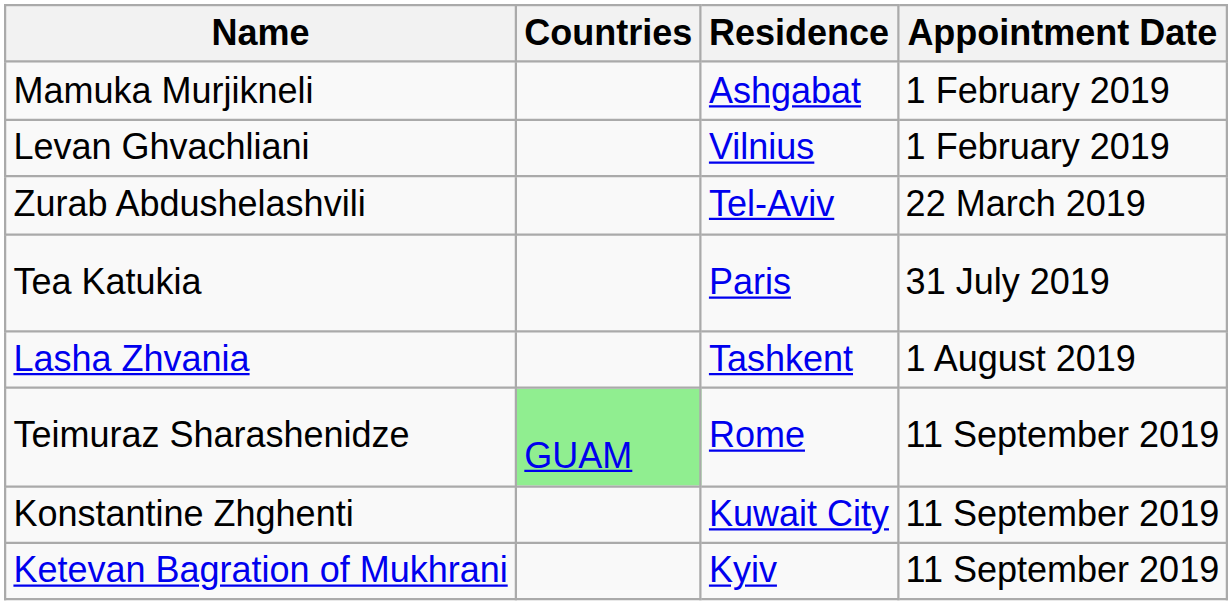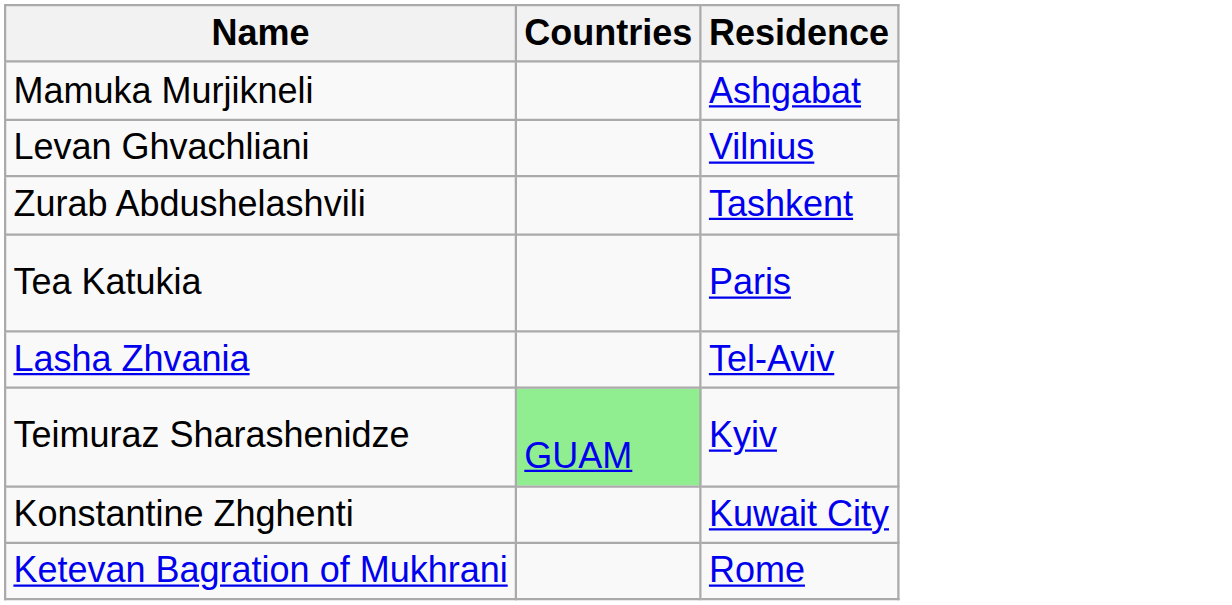 <table class="wikitable">
 <tr>
 <th>Name</th>
 <th>Countries</th>
 <th>Residence</th>
-<th>Appointment Date</th>
 </tr>
 <tr>
 <td>Mamuka Murjikneli</td>
 <td><br></td>
 <td><a href='#'>Ashgabat</a></td>
-<td>1 February 2019</td>
 </tr>
 <tr>
 <td>Levan Ghvachliani</td>
 <td></td>
 <td><a href='#'>Vilnius</a></td>
-<td>1 February 2019</td>
 </tr>
 <tr>
 <td>Zurab Abdushelashvili</td>
 <td><br></td>
-<td><a href='#'>Tel-Aviv</a></td>
-<td>22 March 2019</td>
+<td><a href='#'>Tashkent</a></td>
 </tr>
 <tr>
 <td>Tea Katukia</td>
 <td><br><br></td>
 <td><a href='#'>Paris</a></td>
-<td>31 July 2019</td>
 </tr>
 <tr>
 <td><a href='#'>Lasha Zhvania</a></td>
 <td></td>
-<td><a href='#'>Tashkent</a></td>
-<td>1 August 2019</td>
+<td><a href='#'>Tel-Aviv</a></td>
 </tr>
 <tr>
 <td>Teimuraz Sharashenidze</td>
 <td style="background: lightgreen;"><br> <a href='#'>GUAM</a></td>
-<td><a href='#'>Rome</a></td>
-<td>11 September 2019</td>
+<td><a href='#'>Kyiv</a></td>
 </tr>
 <tr>
 <td>Konstantine Zhghenti</td>
 <td><br></td>
 <td><a href='#'>Kuwait City</a></td>
-<td>11 September 2019</td>
 </tr>
 <tr>
 <td><a href='#'>Ketevan Bagration of Mukhrani</a></td>
 <td><br></td>
-<td><a href='#'>Kyiv</a></td>
-<td>11 September 2019</td>
+<td><a href='#'>Rome</a></td>
 </tr>
 </table>
